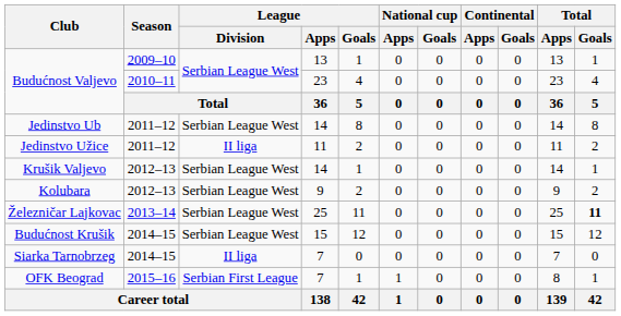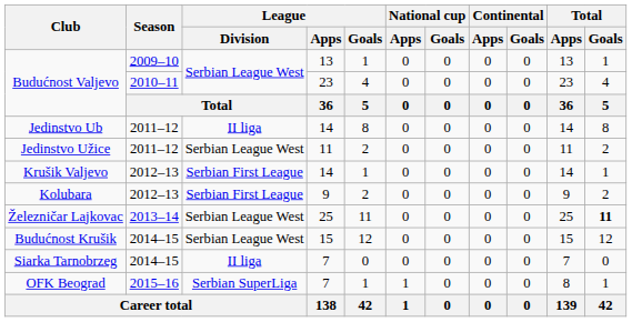 <table class="wikitable" style="text-align:center">
 <tr>
 <th rowspan="2">Club</th>
 <th rowspan="2">Season</th>
 <th colspan="3">League</th>
 <th colspan="2">National cup</th>
 <th colspan="2">Continental</th>
 <th colspan="2">Total</th>
 </tr>
 <tr>
 <th>Division</th>
 <th>Apps</th>
 <th>Goals</th>
 <th>Apps</th>
 <th>Goals</th>
 <th>Apps</th>
 <th>Goals</th>
 <th>Apps</th>
 <th>Goals</th>
 </tr>
 <tr>
 <td rowspan="3"><a href='#'>Budućnost Valjevo</a></td>
 <td><a href='#'>2009–10</a></td>
 <td rowspan="2"><a href='#'>Serbian League West</a></td>
 <td>13</td>
 <td>1</td>
 <td>0</td>
 <td>0</td>
 <td>0</td>
 <td>0</td>
 <td>13</td>
 <td>1</td>
 </tr>
 <tr>
 <td><a href='#'>2010–11</a></td>
 <td>23</td>
 <td>4</td>
 <td>0</td>
 <td>0</td>
 <td>0</td>
 <td>0</td>
 <td>23</td>
 <td>4</td>
 </tr>
 <tr>
 <th colspan="2">Total</th>
 <th>36</th>
 <th>5</th>
 <th>0</th>
 <th>0</th>
 <th>0</th>
 <th>0</th>
 <th>36</th>
 <th>5</th>
 </tr>
 <tr>
 <td><a href='#'>Jedinstvo Ub</a></td>
 <td>2011–12</td>
-<td>Serbian League West</td>
+<td><a href='#'>II liga</a></td>
 <td>14</td>
 <td>8</td>
 <td>0</td>
 <td>0</td>
 <td>0</td>
 <td>0</td>
 <td>14</td>
 <td>8</td>
 </tr>
 <tr>
 <td><a href='#'>Jedinstvo Užice</a></td>
 <td>2011–12</td>
-<td><a href='#'>II liga</a></td>
+<td>Serbian League West</td>
 <td>11</td>
 <td>2</td>
 <td>0</td>
 <td>0</td>
 <td>0</td>
 <td>0</td>
 <td>11</td>
 <td>2</td>
 </tr>
 <tr>
 <td><a href='#'>Krušik Valjevo</a></td>
 <td>2012–13</td>
-<td>Serbian League West</td>
+<td><a href='#'>Serbian First League</a></td>
 <td>14</td>
 <td>1</td>
 <td>0</td>
 <td>0</td>
 <td>0</td>
 <td>0</td>
 <td>14</td>
 <td>1</td>
 </tr>
 <tr>
 <td><a href='#'>Kolubara</a></td>
 <td>2012–13</td>
-<td>Serbian League West</td>
+<td><a href='#'>Serbian First League</a></td>
 <td>9</td>
 <td>2</td>
 <td>0</td>
 <td>0</td>
 <td>0</td>
 <td>0</td>
 <td>9</td>
 <td>2</td>
 </tr>
 <tr>
 <td><a href='#'>Železničar Lajkovac</a></td>
 <td><a href='#'>2013–14</a></td>
 <td>Serbian League West</td>
 <td>25</td>
 <td>11</td>
 <td>0</td>
 <td>0</td>
 <td>0</td>
 <td>0</td>
 <td>25</td>
 <td><strong>11</strong></td>
 </tr>
 <tr>
 <td><a href='#'>Budućnost Krušik</a></td>
 <td>2014–15</td>
 <td>Serbian League West</td>
 <td>15</td>
 <td>12</td>
 <td>0</td>
 <td>0</td>
 <td>0</td>
 <td>0</td>
 <td>15</td>
 <td>12</td>
 </tr>
 <tr>
 <td><a href='#'>Siarka Tarnobrzeg</a></td>
 <td>2014–15</td>
 <td><a href='#'>II liga</a></td>
 <td>7</td>
 <td>0</td>
 <td>0</td>
 <td>0</td>
 <td>0</td>
 <td>0</td>
 <td>7</td>
 <td>0</td>
 </tr>
 <tr>
 <td><a href='#'>OFK Beograd</a></td>
 <td><a href='#'>2015–16</a></td>
-<td><a href='#'>Serbian First League</a></td>
+<td><a href='#'>Serbian SuperLiga</a></td>
 <td>7</td>
 <td>1</td>
 <td>1</td>
 <td>0</td>
 <td>0</td>
 <td>0</td>
 <td>8</td>
 <td>1</td>
 </tr>
 <tr>
 <th colspan="3">Career total</th>
 <th>138</th>
 <th>42</th>
 <th>1</th>
 <th>0</th>
 <th>0</th>
 <th>0</th>
 <th>139</th>
 <th>42</th>
 </tr>
 </table>
